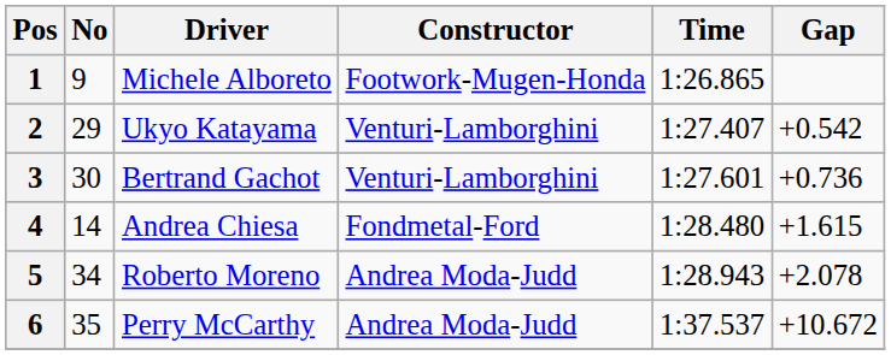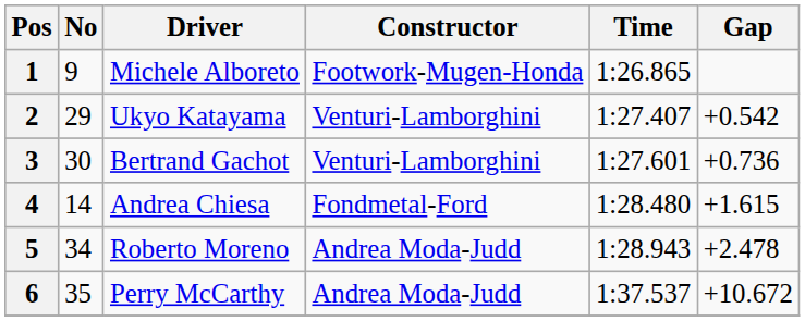 <table class="wikitable sortable" style="font-size: 95%;">
 <tr>
 <th>Pos</th>
 <th>No</th>
 <th>Driver</th>
 <th>Constructor</th>
 <th>Time</th>
 <th>Gap</th>
 </tr>
 <tr>
 <th>1</th>
 <td>9</td>
 <td> <a href='#'>Michele Alboreto</a></td>
 <td><a href='#'>Footwork</a>-<a href='#'>Mugen-Honda</a></td>
 <td>1:26.865</td>
 <td></td>
 </tr>
 <tr>
 <th>2</th>
 <td>29</td>
 <td> <a href='#'>Ukyo Katayama</a></td>
 <td><a href='#'>Venturi</a>-<a href='#'>Lamborghini</a></td>
 <td>1:27.407</td>
 <td>+0.542</td>
 </tr>
 <tr>
 <th>3</th>
 <td>30</td>
 <td> <a href='#'>Bertrand Gachot</a></td>
 <td><a href='#'>Venturi</a>-<a href='#'>Lamborghini</a></td>
 <td>1:27.601</td>
 <td>+0.736</td>
 </tr>
 <tr +>
 <th>4</th>
 <td>14</td>
 <td> <a href='#'>Andrea Chiesa</a></td>
 <td><a href='#'>Fondmetal</a>-<a href='#'>Ford</a></td>
 <td>1:28.480</td>
 <td>+1.615</td>
 </tr>
 <tr>
 <th>5</th>
 <td>34</td>
 <td> <a href='#'>Roberto Moreno</a></td>
 <td><a href='#'>Andrea Moda</a>-<a href='#'>Judd</a></td>
 <td>1:28.943</td>
-<td>+2.078</td>
+<td>+2.478</td>
 </tr>
 <tr>
 <th>6</th>
 <td>35</td>
 <td> <a href='#'>Perry McCarthy</a></td>
 <td><a href='#'>Andrea Moda</a>-<a href='#'>Judd</a></td>
 <td>1:37.537</td>
 <td>+10.672</td>
 </tr>
 <tr>
 </tr>
 </table>
